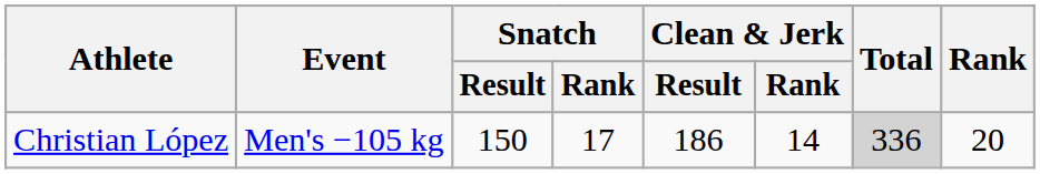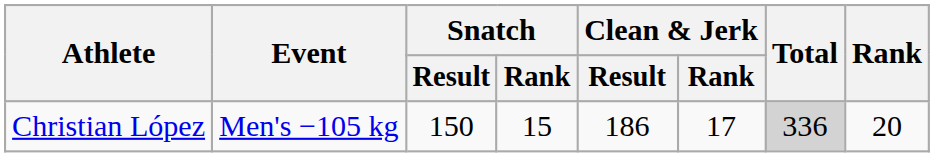 <table class=wikitable style="font-size:90%">
 <tr>
 <th rowspan="2">Athlete</th>
 <th rowspan="2">Event</th>
 <th colspan="2">Snatch</th>
 <th colspan="2">Clean & Jerk</th>
 <th rowspan="2">Total</th>
 <th rowspan="2">Rank</th>
 </tr>
 <tr style="font-size:95%">
 <th>Result</th>
 <th>Rank</th>
 <th>Result</th>
 <th>Rank</th>
 </tr>
 <tr align=center>
 <td align=left><a href='#'>Christian López</a></td>
 <td align=left><a href='#'>Men's −105 kg</a></td>
 <td>150</td>
+<td>15</td>
+<td>186</td>
 <td>17</td>
-<td>186</td>
-<td>14</td>
 <td style="background: lightgrey;">336</td>
 <td>20</td>
 </tr>
 </table>
